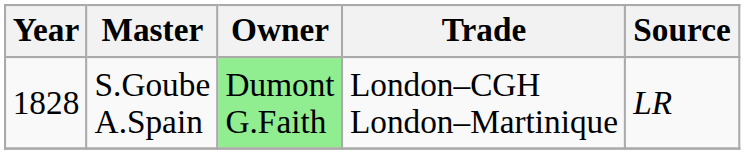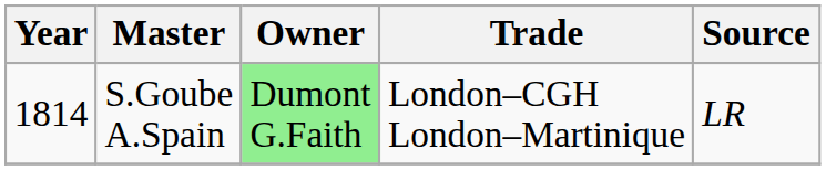 <table class=" wikitable">
 <tr>
 <th>Year</th>
 <th>Master</th>
 <th>Owner</th>
 <th>Trade</th>
 <th>Source</th>
 </tr>
 <tr>
-<td>1828</td>
+<td>1814</td>
 <td>S.Goube<br>A.Spain</td>
 <td style="background: lightgreen;">Dumont<br>G.Faith</td>
 <td>London–CGH<br>London–Martinique</td>
 <td><em>LR</em></td>
 </tr>
 <tr>
 </tr>
 </table>
